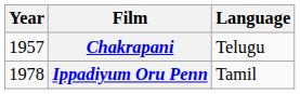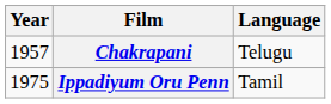 <table class="wikitable">
 <tr>
 <th>Year</th>
 <th>Film</th>
 <th>Language</th>
 </tr>
 <tr>
 <td>1957</td>
 <th><em><a href='#'>Chakrapani</a></em></th>
 <td>Telugu</td>
 </tr>
 <tr>
-<td>1978</td>
+<td>1975</td>
 <th><em><a href='#'>Ippadiyum Oru Penn</a></em></th>
 <td>Tamil</td>
 </tr>
 </table>
